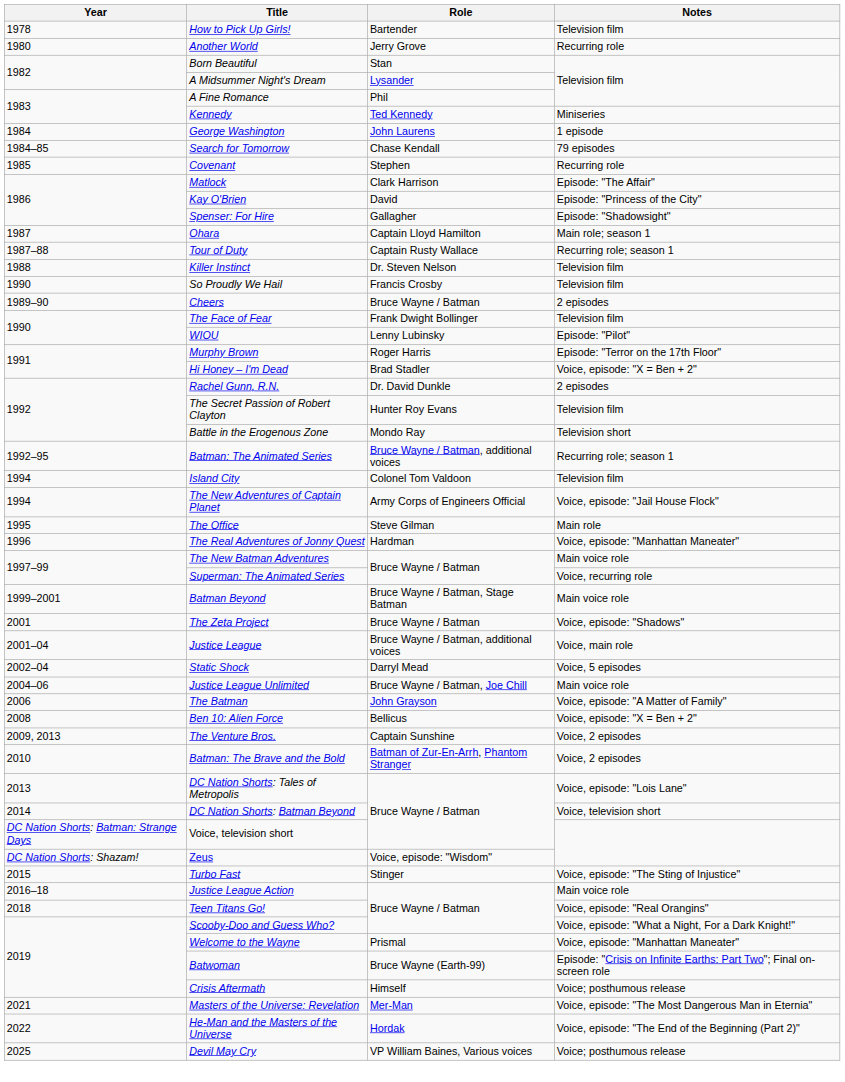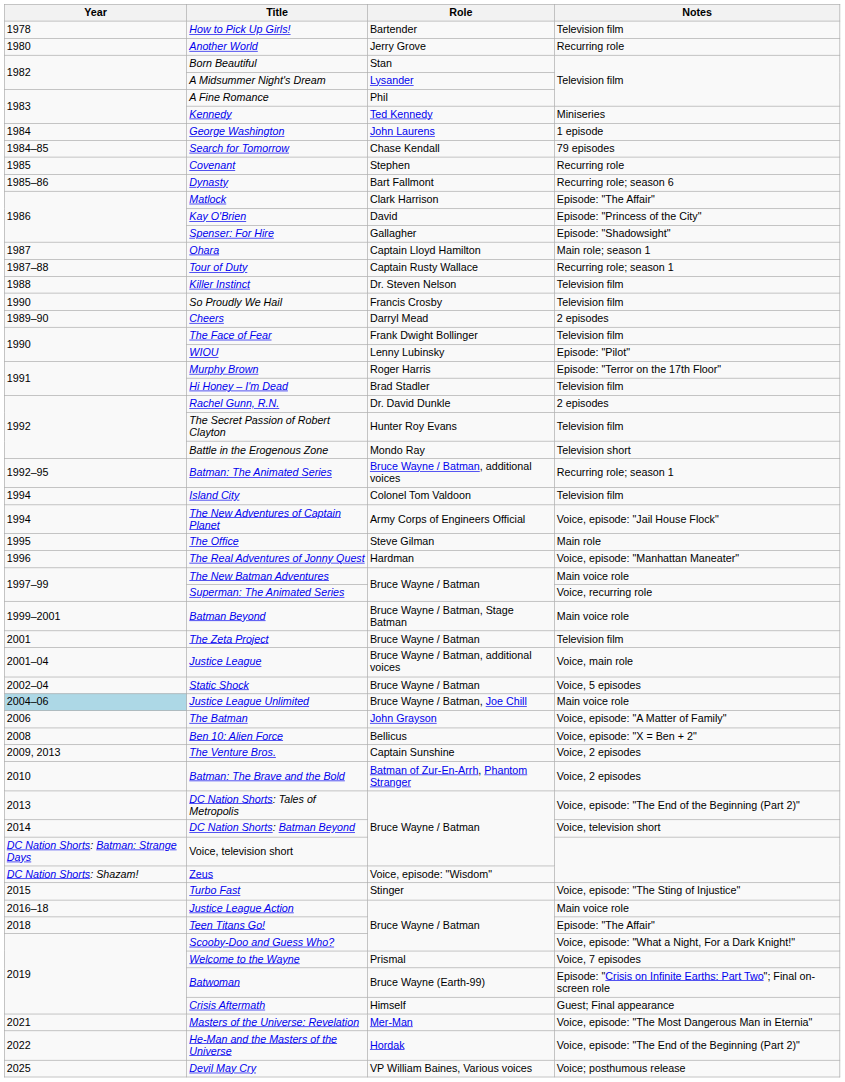 <table class="wikitable sortable">
 <tr>
 <th>Year</th>
 <th>Title</th>
 <th>Role</th>
 <th class="unsortable">Notes</th>
 </tr>
 <tr>
 <td>1978</td>
 <td><em><a href='#'>How to Pick Up Girls!</a></em></td>
 <td>Bartender</td>
 <td>Television film</td>
 </tr>
 <tr>
 <td>1980</td>
 <td><em><a href='#'>Another World</a></em></td>
 <td>Jerry Grove</td>
 <td>Recurring role</td>
 </tr>
 <tr>
 <td rowspan="2">1982</td>
 <td><em>Born Beautiful</em></td>
 <td>Stan</td>
 <td rowspan="3">Television film</td>
 </tr>
 <tr>
 <td><em>A Midsummer Night's Dream</em></td>
 <td><a href='#'>Lysander</a></td>
 </tr>
 <tr>
 <td rowspan="2">1983</td>
 <td><em>A Fine Romance</em></td>
 <td>Phil</td>
 </tr>
 <tr>
 <td><em><a href='#'>Kennedy</a></em></td>
 <td><a href='#'>Ted Kennedy</a></td>
 <td>Miniseries</td>
 </tr>
 <tr>
 <td>1984</td>
 <td><em><a href='#'>George Washington</a></em></td>
 <td><a href='#'>John Laurens</a></td>
 <td>1 episode</td>
 </tr>
 <tr>
 <td>1984–85</td>
 <td><em><a href='#'>Search for Tomorrow</a></em></td>
 <td>Chase Kendall</td>
 <td>79 episodes</td>
 </tr>
 <tr>
 <td>1985</td>
 <td><em><a href='#'>Covenant</a></em></td>
 <td>Stephen</td>
 <td>Recurring role</td>
 </tr>
 <tr>
+<td>1985–86</td>
+<td><em><a href='#'>Dynasty</a></em></td>
+<td>Bart Fallmont</td>
+<td>Recurring role; season 6</td>
+</tr>
+<tr>
 <td rowspan="3">1986</td>
 <td><em><a href='#'>Matlock</a></em></td>
 <td>Clark Harrison</td>
 <td>Episode: "The Affair"</td>
 </tr>
 <tr>
 <td><em><a href='#'>Kay O'Brien</a></em></td>
 <td>David</td>
 <td>Episode: "Princess of the City"</td>
 </tr>
 <tr>
 <td><em><a href='#'>Spenser: For Hire</a></em></td>
 <td>Gallagher</td>
 <td>Episode: "Shadowsight"</td>
 </tr>
 <tr>
 <td>1987</td>
 <td><em><a href='#'>Ohara</a></em></td>
 <td>Captain Lloyd Hamilton</td>
 <td>Main role; season 1</td>
 </tr>
 <tr>
 <td>1987–88</td>
 <td><em><a href='#'>Tour of Duty</a></em></td>
 <td>Captain Rusty Wallace</td>
 <td>Recurring role; season 1</td>
 </tr>
 <tr>
 <td>1988</td>
 <td><em><a href='#'>Killer Instinct</a></em></td>
 <td>Dr. Steven Nelson</td>
 <td>Television film</td>
 </tr>
 <tr>
 <td>1990</td>
 <td><em>So Proudly We Hail</em></td>
 <td>Francis Crosby</td>
 <td>Television film</td>
 </tr>
 <tr>
 <td>1989–90</td>
 <td><em><a href='#'>Cheers</a></em></td>
-<td>Bruce Wayne / Batman</td>
+<td>Darryl Mead</td>
 <td>2 episodes</td>
 </tr>
 <tr>
 <td rowspan="2">1990</td>
 <td><em><a href='#'>The Face of Fear</a></em></td>
 <td>Frank Dwight Bollinger</td>
 <td>Television film</td>
 </tr>
 <tr>
 <td><em><a href='#'>WIOU</a></em></td>
 <td>Lenny Lubinsky</td>
 <td>Episode: "Pilot"</td>
 </tr>
 <tr>
 <td rowspan="2">1991</td>
 <td><em><a href='#'>Murphy Brown</a></em></td>
 <td>Roger Harris</td>
 <td>Episode: "Terror on the 17th Floor"</td>
 </tr>
 <tr>
 <td><em><a href='#'>Hi Honey – I'm Dead</a></em></td>
 <td>Brad Stadler</td>
-<td>Voice, episode: "X = Ben + 2"</td>
+<td>Television film</td>
 </tr>
 <tr>
 <td rowspan="3">1992</td>
 <td><em><a href='#'>Rachel Gunn, R.N.</a></em></td>
 <td>Dr. David Dunkle</td>
 <td>2 episodes</td>
 </tr>
 <tr>
 <td><em>The Secret Passion of Robert Clayton</em></td>
 <td>Hunter Roy Evans</td>
 <td>Television film</td>
 </tr>
 <tr>
 <td><em>Battle in the Erogenous Zone</em></td>
 <td>Mondo Ray</td>
 <td>Television short</td>
 </tr>
 <tr>
 <td>1992–95</td>
 <td><em><a href='#'>Batman: The Animated Series</a></em></td>
 <td><a href='#'>Bruce Wayne / Batman</a>, additional voices</td>
 <td>Recurring role; season 1</td>
 </tr>
 <tr>
 <td>1994</td>
 <td><em><a href='#'>Island City</a></em></td>
 <td>Colonel Tom Valdoon</td>
 <td>Television film</td>
 </tr>
 <tr>
 <td>1994</td>
 <td><em><a href='#'>The New Adventures of Captain Planet</a></em></td>
 <td>Army Corps of Engineers Official</td>
 <td>Voice, episode: "Jail House Flock"</td>
 </tr>
 <tr>
 <td>1995</td>
 <td><em><a href='#'>The Office</a></em></td>
 <td>Steve Gilman</td>
 <td>Main role</td>
 </tr>
 <tr>
 <td>1996</td>
 <td><em><a href='#'>The Real Adventures of Jonny Quest</a></em></td>
 <td>Hardman</td>
 <td>Voice, episode: "Manhattan Maneater"</td>
 </tr>
 <tr>
 <td rowspan="2">1997–99</td>
 <td><em><a href='#'>The New Batman Adventures</a></em></td>
 <td rowspan="2">Bruce Wayne / Batman</td>
 <td>Main voice role</td>
 </tr>
 <tr>
 <td><em><a href='#'>Superman: The Animated Series</a></em></td>
 <td>Voice, recurring role</td>
 </tr>
 <tr>
 <td>1999–2001</td>
 <td><em><a href='#'>Batman Beyond</a></em></td>
 <td>Bruce Wayne / Batman, Stage Batman</td>
 <td>Main voice role</td>
 </tr>
 <tr>
 <td>2001</td>
 <td><em><a href='#'>The Zeta Project</a></em></td>
 <td>Bruce Wayne / Batman</td>
-<td>Voice, episode: "Shadows"</td>
+<td>Television film</td>
 </tr>
 <tr>
 <td>2001–04</td>
 <td><em><a href='#'>Justice League</a></em></td>
 <td>Bruce Wayne / Batman, additional voices</td>
 <td>Voice, main role</td>
 </tr>
 <tr>
 <td>2002–04</td>
 <td><em><a href='#'>Static Shock</a></em></td>
-<td>Darryl Mead</td>
+<td>Bruce Wayne / Batman</td>
 <td>Voice, 5 episodes</td>
 </tr>
 <tr>
-<td>2004–06</td>
+<td style="background: lightblue;">2004–06</td>
 <td><em><a href='#'>Justice League Unlimited</a></em></td>
 <td>Bruce Wayne / Batman, <a href='#'>Joe Chill</a></td>
 <td>Main voice role</td>
 </tr>
 <tr>
 <td>2006</td>
 <td><em><a href='#'>The Batman</a></em></td>
 <td><a href='#'>John Grayson</a></td>
 <td>Voice, episode: "A Matter of Family"</td>
 </tr>
 <tr>
 <td>2008</td>
 <td><em><a href='#'>Ben 10: Alien Force</a></em></td>
 <td>Bellicus</td>
 <td>Voice, episode: "X = Ben + 2"</td>
 </tr>
 <tr>
 <td>2009, 2013</td>
 <td><em><a href='#'>The Venture Bros.</a></em></td>
 <td>Captain Sunshine</td>
 <td>Voice, 2 episodes</td>
 </tr>
 <tr>
 <td>2010</td>
 <td><em><a href='#'>Batman: The Brave and the Bold</a></em></td>
 <td><a href='#'>Batman of Zur-En-Arrh</a>, <a href='#'>Phantom Stranger</a></td>
 <td>Voice, 2 episodes</td>
 </tr>
 <tr>
 <td>2013</td>
 <td><em><a href='#'>DC Nation Shorts</a>: Tales of Metropolis</em></td>
 <td rowspan="3">Bruce Wayne / Batman</td>
-<td>Voice, episode: "Lois Lane"</td>
+<td>Voice, episode: "The End of the Beginning (Part 2)"</td>
 </tr>
 <tr>
 <td>2014</td>
 <td><em><a href='#'>DC Nation Shorts</a>: <a href='#'>Batman Beyond</a></em></td>
 <td>Voice, television short</td>
 </tr>
 <tr>
 <td><em><a href='#'>DC Nation Shorts</a>: <a href='#'>Batman: Strange Days</a></em></td>
 <td>Voice, television short</td>
 </tr>
 <tr>
 <td><em><a href='#'>DC Nation Shorts</a>: Shazam!</em></td>
 <td><a href='#'>Zeus</a></td>
 <td>Voice, episode: "Wisdom"</td>
 </tr>
 <tr>
 <td>2015</td>
 <td><em><a href='#'>Turbo Fast</a></em></td>
 <td>Stinger</td>
 <td>Voice, episode: "The Sting of Injustice"</td>
 </tr>
 <tr>
 <td>2016–18</td>
 <td><em><a href='#'>Justice League Action</a></em></td>
 <td rowspan="3">Bruce Wayne / Batman</td>
 <td>Main voice role</td>
 </tr>
 <tr>
 <td>2018</td>
 <td><em><a href='#'>Teen Titans Go!</a></em></td>
-<td>Voice, episode: "Real Orangins"</td>
+<td>Episode: "The Affair"</td>
 </tr>
 <tr>
 <td rowspan="4">2019</td>
 <td><em><a href='#'>Scooby-Doo and Guess Who?</a></em></td>
 <td>Voice, episode: "What a Night, For a Dark Knight!"</td>
 </tr>
 <tr>
 <td><em><a href='#'>Welcome to the Wayne</a></em></td>
 <td>Prismal</td>
-<td>Voice, episode: "Manhattan Maneater"</td>
+<td>Voice, 7 episodes</td>
 </tr>
 <tr>
 <td><em><a href='#'>Batwoman</a></em></td>
 <td>Bruce Wayne (Earth-99)</td>
 <td>Episode: "<a href='#'>Crisis on Infinite Earths: Part Two</a>"; Final on-screen role</td>
 </tr>
 <tr>
 <td><em><a href='#'>Crisis Aftermath</a></em></td>
 <td>Himself</td>
-<td>Voice; posthumous release</td>
+<td>Guest; Final appearance</td>
 </tr>
 <tr>
 <td>2021</td>
 <td><em><a href='#'>Masters of the Universe: Revelation</a></em></td>
 <td><a href='#'>Mer-Man</a></td>
 <td>Voice, episode: "The Most Dangerous Man in Eternia"</td>
 </tr>
 <tr>
 <td>2022</td>
 <td><em><a href='#'>He-Man and the Masters of the Universe</a></em></td>
 <td><a href='#'>Hordak</a></td>
 <td>Voice, episode: "The End of the Beginning (Part 2)"</td>
 </tr>
 <tr>
 <td>2025</td>
 <td><em><a href='#'>Devil May Cry</a></em></td>
 <td>VP William Baines, Various voices</td>
 <td>Voice; posthumous release</td>
 </tr>
 </table>
